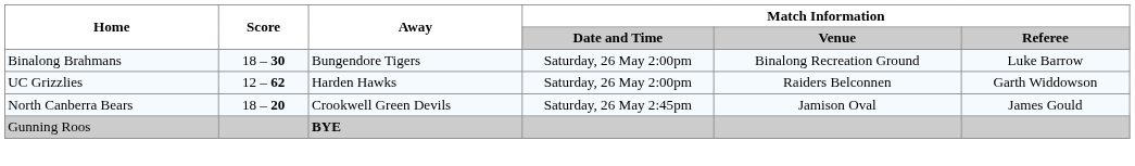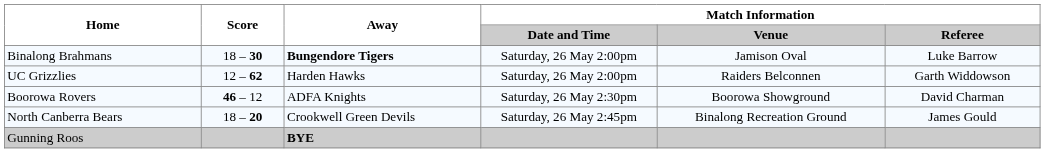 <table border="1" cellpadding="3" cellspacing="0" width="100%" style="border-collapse:collapse;  text-align:center;">
 <tr>
 <th rowspan="2" width="19%">Home</th>
 <th rowspan="2" width="8%">Score</th>
 <th rowspan="2" width="19%">Away</th>
 <th colspan="3">Match Information</th>
 </tr>
 <tr bgcolor="#CCCCCC">
 <th width="17%">Date and Time</th>
 <th width="22%">Venue</th>
 <th width="50%">Referee</th>
 </tr>
 <tr style="text-align:center; background:#f5faff;">
 <td align="left"> Binalong Brahmans</td>
 <td>18 – <strong>30</strong></td>
-<td align="left"> Bungendore Tigers</td>
+<td align="left"><strong> Bungendore Tigers</strong></td>
 <td>Saturday, 26 May 2:00pm</td>
-<td>Binalong Recreation Ground</td>
+<td>Jamison Oval</td>
 <td>Luke Barrow</td>
 </tr>
 <tr style="text-align:center; background:#f5faff;">
 <td align="left"><strong></strong> UC Grizzlies</td>
 <td>12 – <strong>62</strong></td>
 <td align="left"> Harden Hawks</td>
 <td>Saturday, 26 May 2:00pm</td>
 <td>Raiders Belconnen</td>
 <td>Garth Widdowson</td>
 </tr>
 <tr style="text-align:center; background:#f5faff;">
+<td align="left"> Boorowa Rovers</td>
+<td><strong>46</strong> – 12</td>
+<td align="left"> ADFA Knights</td>
+<td>Saturday, 26 May 2:30pm</td>
+<td>Boorowa Showground</td>
+<td>David Charman</td>
+</tr>
+<tr style="text-align:center; background:#f5faff;">
 <td align="left"> North Canberra Bears</td>
 <td>18 – <strong>20</strong></td>
 <td align="left"> Crookwell Green Devils</td>
 <td>Saturday, 26 May 2:45pm</td>
-<td>Jamison Oval</td>
+<td>Binalong Recreation Ground</td>
 <td>James Gould</td>
 </tr>
 <tr style="text-align:center; background:#CCCCCC;">
 <td align="left"> Gunning Roos</td>
 <td></td>
 <td align="left"><strong>BYE</strong></td>
 <td></td>
 <td></td>
 <td></td>
 </tr>
 </table>
